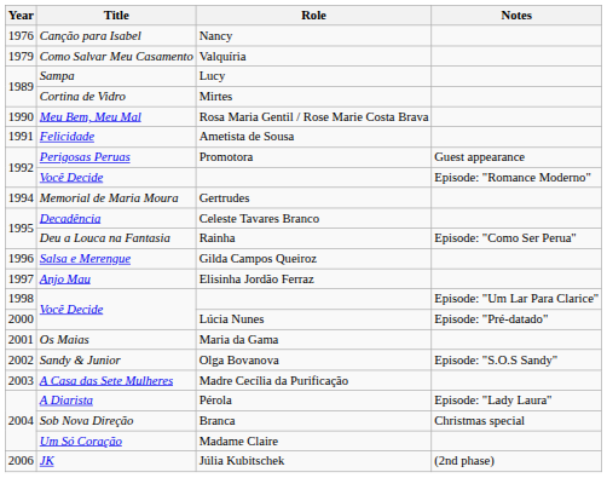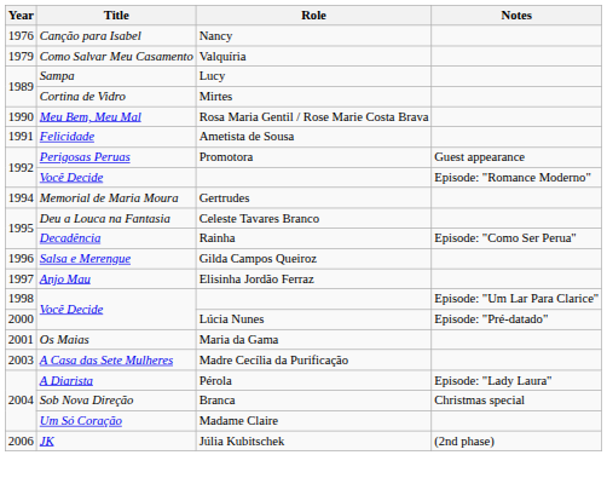 <table class="wikitable">
 <tr>
 <th>Year</th>
 <th>Title</th>
 <th>Role</th>
 <th>Notes</th>
 </tr>
 <tr>
 <td>1976</td>
 <td><em>Canção para Isabel</em></td>
 <td>Nancy</td>
 <td></td>
 </tr>
 <tr>
 <td>1979</td>
 <td><em>Como Salvar Meu Casamento </em></td>
 <td>Valquíria</td>
 <td></td>
 </tr>
 <tr>
 <td rowspan="2">1989</td>
 <td><em>Sampa</em></td>
 <td>Lucy</td>
 <td></td>
 </tr>
 <tr>
 <td><em>Cortina de Vidro</em></td>
 <td>Mirtes</td>
 <td></td>
 </tr>
 <tr>
 <td>1990</td>
 <td><em><a href='#'>Meu Bem, Meu Mal</a></em></td>
 <td>Rosa Maria Gentil / Rose Marie Costa Brava</td>
 <td></td>
 </tr>
 <tr>
 <td>1991</td>
 <td><em><a href='#'>Felicidade</a></em></td>
 <td>Ametista de Sousa</td>
 <td></td>
 </tr>
 <tr>
 <td rowspan="2">1992</td>
 <td><em><a href='#'>Perigosas Peruas</a></em></td>
 <td>Promotora</td>
 <td>Guest appearance</td>
 </tr>
 <tr>
 <td><em><a href='#'>Você Decide</a></em></td>
 <td></td>
 <td>Episode: "Romance Moderno"</td>
 </tr>
 <tr>
 <td>1994</td>
 <td><em>Memorial de Maria Moura</em></td>
 <td>Gertrudes</td>
 <td></td>
 </tr>
 <tr>
 <td rowspan="2">1995</td>
-<td><em><a href='#'>Decadência</a></em></td>
+<td><em>Deu a Louca na Fantasia</em></td>
 <td>Celeste Tavares Branco</td>
 <td></td>
 </tr>
 <tr>
-<td><em>Deu a Louca na Fantasia</em></td>
+<td><em><a href='#'>Decadência</a></em></td>
 <td>Rainha</td>
 <td>Episode: "Como Ser Perua"</td>
 </tr>
 <tr>
 <td>1996</td>
 <td><em><a href='#'>Salsa e Merengue</a></em></td>
 <td>Gilda Campos Queiroz</td>
 <td></td>
 </tr>
 <tr>
 <td>1997</td>
 <td><em><a href='#'>Anjo Mau</a></em></td>
 <td>Elisinha Jordão Ferraz</td>
 <td></td>
 </tr>
 <tr>
 <td>1998</td>
 <td rowspan="2"><em><a href='#'>Você Decide</a></em></td>
 <td></td>
 <td>Episode: "Um Lar Para Clarice"</td>
 </tr>
 <tr>
 <td>2000</td>
 <td>Lúcia Nunes</td>
 <td>Episode: "Pré-datado"</td>
 </tr>
 <tr>
 <td>2001</td>
 <td><em>Os Maias</em></td>
 <td>Maria da Gama</td>
 <td></td>
 </tr>
 <tr>
-<td>2002</td>
-<td><em>Sandy &amp; Junior</em></td>
-<td>Olga Bovanova</td>
-<td>Episode: "S.O.S Sandy"</td>
-</tr>
-<tr>
 <td>2003</td>
 <td><em><a href='#'>A Casa das Sete Mulheres</a></em></td>
 <td>Madre Cecília da Purificação</td>
 <td></td>
 </tr>
 <tr>
 <td rowspan="3">2004</td>
 <td><em><a href='#'>A Diarista</a></em></td>
 <td>Pérola</td>
 <td>Episode: "Lady Laura"</td>
 </tr>
 <tr>
 <td><em>Sob Nova Direção</em></td>
 <td>Branca</td>
 <td>Christmas special</td>
 </tr>
 <tr>
 <td><em><a href='#'>Um Só Coração</a></em></td>
 <td>Madame Claire</td>
 <td></td>
 </tr>
 <tr>
 <td>2006</td>
 <td><em><a href='#'>JK</a></em></td>
 <td>Júlia Kubitschek</td>
 <td>(2nd phase)</td>
 </tr>
 </table>
